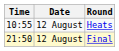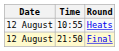 <table class="wikitable">
 <tr>
+<th>Date</th>
 <th>Time</th>
-<th>Date</th>
 <th>Round</th>
 </tr>
 <tr>
+<td>12 August</td>
 <td>10:55</td>
-<td>12 August</td>
 <td><a href='#'>Heats</a></td>
 </tr>
 <tr style=background:lemonchiffon>
+<td>12 August</td>
 <td>21:50</td>
-<td>12 August</td>
 <td><a href='#'>Final</a></td>
 </tr>
 </table>
